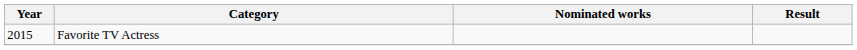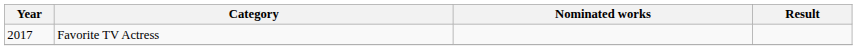 <table class="wikitable" width="85%">
 <tr>
 <th width="5%">Year</th>
 <th width="40%">Category</th>
 <th width="30%">Nominated works</th>
 <th width="10%">Result</th>
 </tr>
 <tr>
-<td>2015</td>
+<td>2017</td>
 <td>Favorite TV Actress</td>
 <td></td>
 <td></td>
 </tr>
 <tr>
 </tr>
 </table>
